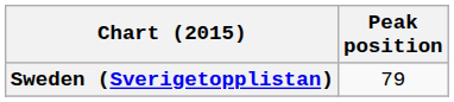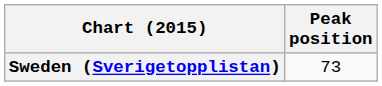 <table class="wikitable sortable plainrowheaders" style="text-align:center;">
 <tr>
 <th>Chart (2015)</th>
 <th>Peak<br>position</th>
 </tr>
 <tr>
 <th scope="row">Sweden (<a href='#'>Sverigetopplistan</a>)</th>
-<td>79</td>
+<td>73</td>
 </tr>
 </table>
